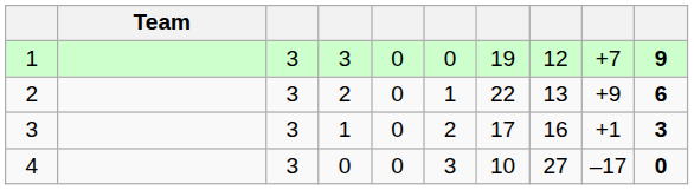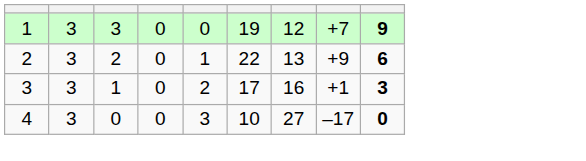 <table class="wikitable" style="text-align: center; font-size: 100%;">
 <tr>
 <th width="30"></th>
-<th width="140">Team</th>
 <th width="30"></th>
 <th width="30"></th>
 <th width="30"></th>
 <th width="30"></th>
 <th width="30"></th>
 <th width="30"></th>
 <th width="30"></th>
 <th width="30"></th>
 </tr>
 <tr style="background-color: #ccffcc;">
 <td>1</td>
-<td align=left><strong></strong></td>
 <td>3</td>
 <td>3</td>
 <td>0</td>
 <td>0</td>
 <td>19</td>
 <td>12</td>
 <td>+7</td>
 <td><strong>9</strong></td>
 </tr>
 <tr>
 <td>2</td>
-<td align=left></td>
 <td>3</td>
 <td>2</td>
 <td>0</td>
 <td>1</td>
 <td>22</td>
 <td>13</td>
 <td>+9</td>
 <td><strong>6</strong></td>
 </tr>
 <tr>
 <td>3</td>
-<td align=left></td>
 <td>3</td>
 <td>1</td>
 <td>0</td>
 <td>2</td>
 <td>17</td>
 <td>16</td>
 <td>+1</td>
 <td><strong>3</strong></td>
 </tr>
 <tr>
 <td>4</td>
-<td align=left></td>
 <td>3</td>
 <td>0</td>
 <td>0</td>
 <td>3</td>
 <td>10</td>
 <td>27</td>
 <td>–17</td>
 <td><strong>0</strong></td>
 </tr>
 </table>
